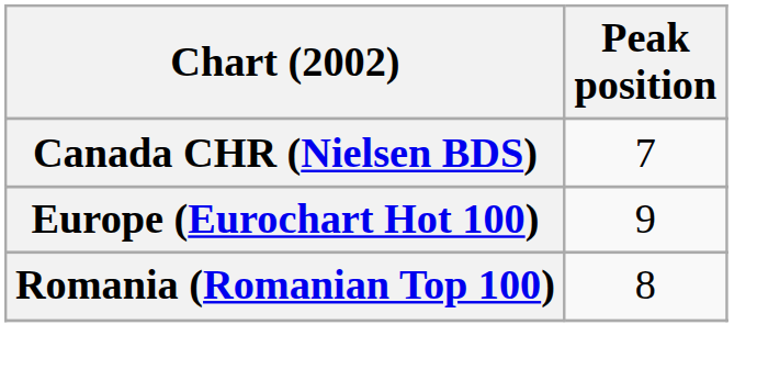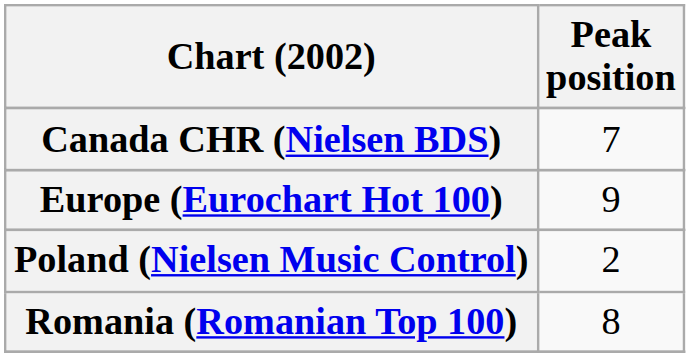 <table class="wikitable sortable plainrowheaders" style="text-align:center">
 <tr>
 <th>Chart (2002)</th>
 <th>Peak<br>position</th>
 </tr>
 <tr>
 </tr>
 <tr>
 </tr>
 <tr>
 </tr>
 <tr>
 </tr>
 <tr>
 <th scope="row">Canada CHR (<a href='#'>Nielsen BDS</a>)</th>
 <td style="text-align:center">7</td>
 </tr>
 <tr>
 </tr>
 <tr>
 <th scope="row">Europe (<a href='#'>Eurochart Hot 100</a>)</th>
 <td>9</td>
 </tr>
 <tr>
 </tr>
 <tr>
 </tr>
 <tr>
 </tr>
 <tr>
 </tr>
 <tr>
 </tr>
 <tr>
 </tr>
 <tr>
 </tr>
 <tr>
 </tr>
 <tr>
 </tr>
 <tr>
 </tr>
 <tr>
+<th scope="row">Poland (<a href='#'>Nielsen Music Control</a>)</th>
+<td>2</td>
+</tr>
+<tr>
 <th scope="row">Romania (<a href='#'>Romanian Top 100</a>)</th>
 <td>8</td>
 </tr>
 <tr>
 </tr>
 <tr>
 </tr>
 <tr>
 </tr>
 <tr>
 </tr>
 <tr>
 </tr>
 <tr>
 </tr>
 <tr>
 </tr>
 <tr>
 </tr>
 </table>
